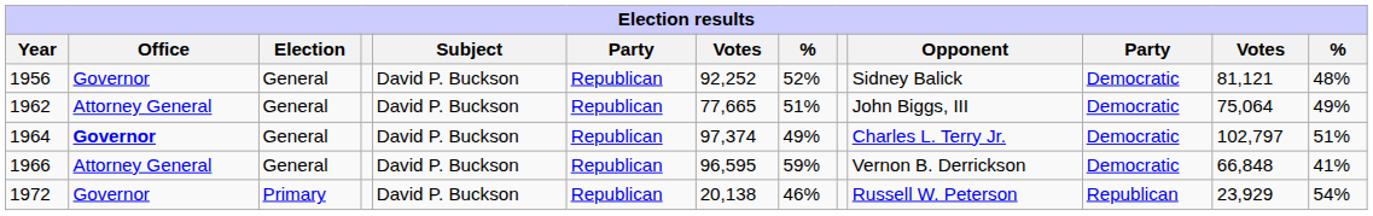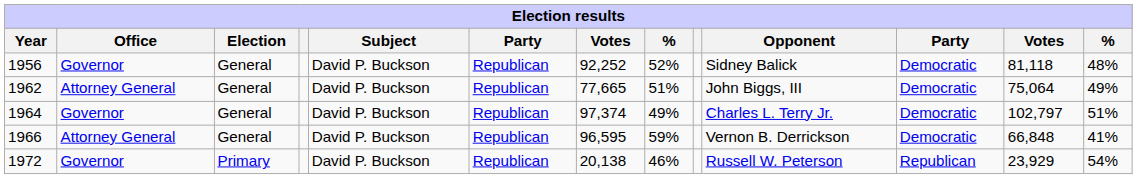 <table class=wikitable style="width: 94%" style="text-align: center;" align="center">
 <tr bgcolor=#cccccc>
 <th colspan=13 style="background: #ccccff;">Election results</th>
 </tr>
 <tr>
 <th><strong>Year</strong></th>
 <th><strong>Office</strong></th>
 <th><strong>Election</strong></th>
 <th></th>
 <th><strong>Subject</strong></th>
 <th><strong>Party</strong></th>
 <th><strong>Votes</strong></th>
 <th><strong>%</strong></th>
 <th></th>
 <th><strong>Opponent</strong></th>
 <th><strong>Party</strong></th>
 <th><strong>Votes</strong></th>
 <th><strong>%</strong></th>
 </tr>
 <tr>
 <td>1956</td>
 <td><a href='#'>Governor</a></td>
 <td>General</td>
 <td></td>
 <td>David P. Buckson</td>
 <td><a href='#'>Republican</a></td>
 <td>92,252</td>
 <td>52%</td>
 <td></td>
 <td>Sidney Balick</td>
 <td><a href='#'>Democratic</a></td>
-<td>81,121</td>
+<td>81,118</td>
 <td>48%</td>
 </tr>
 <tr>
 <td>1962</td>
 <td><a href='#'>Attorney General</a></td>
 <td>General</td>
 <td></td>
 <td>David P. Buckson</td>
 <td><a href='#'>Republican</a></td>
 <td>77,665</td>
 <td>51%</td>
 <td></td>
 <td>John Biggs, III</td>
 <td><a href='#'>Democratic</a></td>
 <td>75,064</td>
 <td>49%</td>
 </tr>
 <tr>
 <td>1964</td>
-<td><strong><a href='#'>Governor</a></strong></td>
+<td><a href='#'>Governor</a></td>
 <td>General</td>
 <td></td>
 <td>David P. Buckson</td>
 <td><a href='#'>Republican</a></td>
 <td>97,374</td>
 <td>49%</td>
 <td></td>
 <td><a href='#'>Charles L. Terry Jr.</a></td>
 <td><a href='#'>Democratic</a></td>
 <td>102,797</td>
 <td>51%</td>
 </tr>
 <tr>
 <td>1966</td>
 <td><a href='#'>Attorney General</a></td>
 <td>General</td>
 <td></td>
 <td>David P. Buckson</td>
 <td><a href='#'>Republican</a></td>
 <td>96,595</td>
 <td>59%</td>
 <td></td>
 <td>Vernon B. Derrickson</td>
 <td><a href='#'>Democratic</a></td>
 <td>66,848</td>
 <td>41%</td>
 </tr>
 <tr>
 <td>1972</td>
 <td><a href='#'>Governor</a></td>
 <td><a href='#'>Primary</a></td>
 <td></td>
 <td>David P. Buckson</td>
 <td><a href='#'>Republican</a></td>
 <td>20,138</td>
 <td>46%</td>
 <td></td>
 <td><a href='#'>Russell W. Peterson</a></td>
 <td><a href='#'>Republican</a></td>
 <td>23,929</td>
 <td>54%</td>
 </tr>
 </table>
